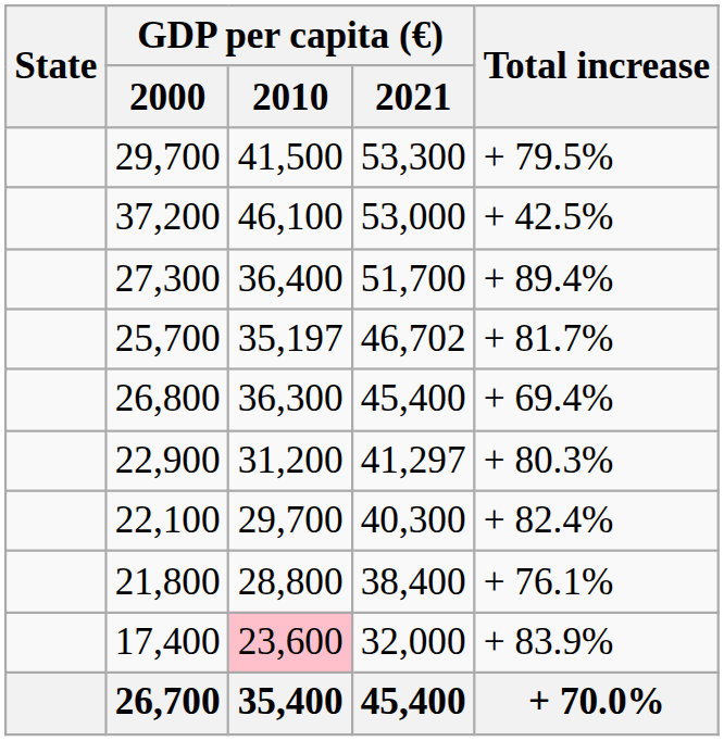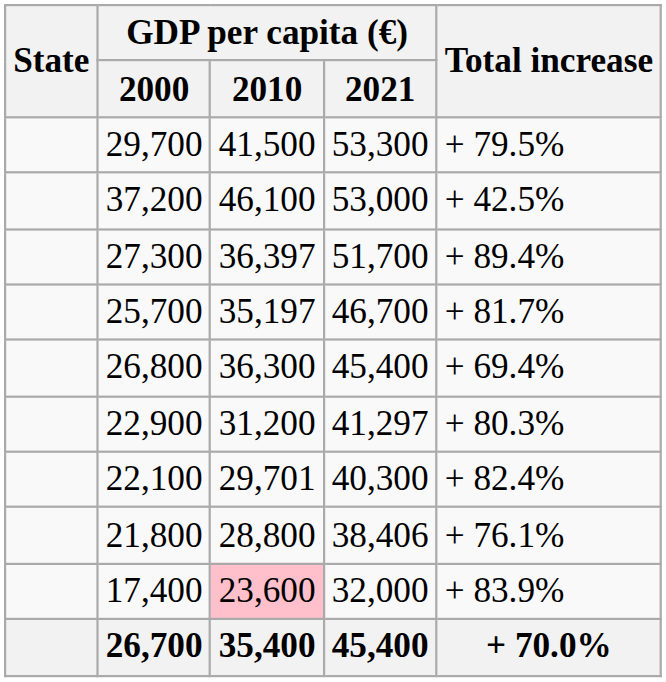 <table class="wikitable sortable">
 <tr>
 <th rowspan=2>State</th>
 <th colspan=3>GDP per capita (€)</th>
 <th rowspan=2>Total increase</th>
 </tr>
 <tr>
 <th>2000</th>
 <th>2010</th>
 <th>2021</th>
 </tr>
 <tr>
 <td></td>
 <td>29,700</td>
 <td>41,500</td>
 <td>53,300</td>
 <td>+ 79.5%</td>
 </tr>
 <tr>
 <td></td>
 <td>37,200</td>
 <td>46,100</td>
 <td>53,000</td>
 <td>+ 42.5%</td>
 </tr>
 <tr>
 <td></td>
 <td>27,300</td>
-<td>36,400</td>
+<td>36,397</td>
 <td>51,700</td>
 <td>+ 89.4%</td>
 </tr>
 <tr>
 <td></td>
 <td>25,700</td>
 <td>35,197</td>
-<td>46,702</td>
+<td>46,700</td>
 <td>+ 81.7%</td>
 </tr>
 <tr>
 <td></td>
 <td>26,800</td>
 <td>36,300</td>
 <td>45,400</td>
 <td>+ 69.4%</td>
 </tr>
 <tr>
 <td></td>
 <td>22,900</td>
 <td>31,200</td>
 <td>41,297</td>
 <td>+ 80.3%</td>
 </tr>
 <tr>
 <td></td>
 <td>22,100</td>
-<td>29,700</td>
+<td>29,701</td>
 <td>40,300</td>
 <td>+ 82.4%</td>
 </tr>
 <tr>
 <td></td>
 <td>21,800</td>
 <td>28,800</td>
-<td>38,400</td>
+<td>38,406</td>
 <td>+ 76.1%</td>
 </tr>
 <tr>
 <td></td>
 <td>17,400</td>
 <td style="background: pink;">23,600</td>
 <td>32,000</td>
 <td>+ 83.9%</td>
 </tr>
 <tr>
 <th></th>
 <th>26,700</th>
 <th>35,400</th>
 <th>45,400</th>
 <th>+ 70.0%</th>
 </tr>
 </table>
